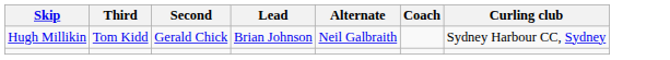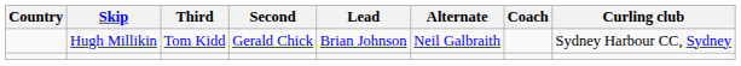 <table class="wikitable">
 <tr>
+<th>Country</th>
 <th><a href='#'>Skip</a></th>
 <th>Third</th>
 <th>Second</th>
 <th>Lead</th>
 <th>Alternate</th>
 <th>Coach</th>
 <th>Curling club</th>
 </tr>
 <tr>
+<td></td>
 <td><a href='#'>Hugh Millikin</a></td>
 <td><a href='#'>Tom Kidd</a></td>
 <td><a href='#'>Gerald Chick</a></td>
 <td><a href='#'>Brian Johnson</a></td>
 <td><a href='#'>Neil Galbraith</a></td>
 <td></td>
 <td>Sydney Harbour CC, <a href='#'>Sydney</a></td>
 </tr>
 <tr>
 <td></td>
 <td></td>
 <td></td>
 <td></td>
 <td></td>
 <td></td>
 <td></td>
+<td></td>
 </tr>
 </table>
